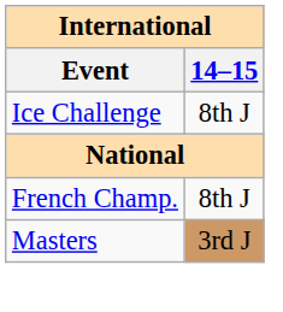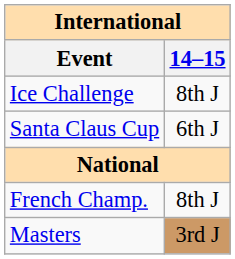 <table class="wikitable" style="text-align:center">
 <tr>
 <th colspan="2" style="background-color: #ffdead; " align="center">International</th>
 </tr>
 <tr>
 <th>Event</th>
 <th><a href='#'>14–15</a></th>
 </tr>
 <tr>
 <td align=left><a href='#'>Ice Challenge</a></td>
 <td>8th J</td>
 </tr>
 <tr>
+<td align=left><a href='#'>Santa Claus Cup</a></td>
+<td>6th J</td>
+</tr>
+<tr>
 <th colspan="2" style="background-color: #ffdead; " align="center">National</th>
 </tr>
 <tr>
 <td align="left"><a href='#'>French Champ.</a></td>
 <td>8th J</td>
 </tr>
 <tr>
 <td align="left"><a href='#'>Masters</a></td>
 <td bgcolor="cc9966">3rd J</td>
 </tr>
 </table>
